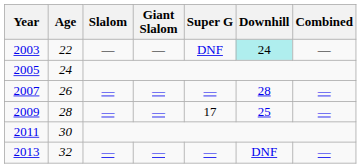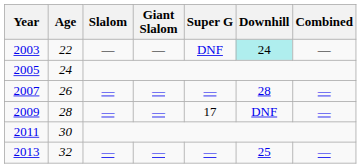 <table class=wikitable style="text-align:center">
 <tr>
 <th>  Year  </th>
 <th> Age </th>
 <th> Slalom </th>
 <th> Giant <br> Slalom </th>
 <th>Super G</th>
 <th>Downhill</th>
 <th>Combined</th>
 </tr>
 <tr>
 <td><a href='#'>2003</a></td>
 <td><em>22</em></td>
 <td>—</td>
 <td>—</td>
 <td><a href='#'>DNF</a></td>
 <td style="background: paleturquoise;">24</td>
 <td>—</td>
 </tr>
 <tr>
 <td><a href='#'>2005</a></td>
 <td><em>24</em></td>
 <td colspan=5 align=left><em></em></td>
 </tr>
 <tr>
 <td><a href='#'>2007</a></td>
 <td><em>26</em></td>
 <td><a href='#'>—</a></td>
 <td><a href='#'>—</a></td>
 <td><a href='#'>—</a></td>
 <td><a href='#'>28</a></td>
 <td><a href='#'>—</a></td>
 </tr>
 <tr>
 <td><a href='#'>2009</a></td>
 <td><em>28</em></td>
 <td><a href='#'>—</a></td>
 <td><a href='#'>—</a></td>
 <td>17</td>
-<td><a href='#'>25</a></td>
+<td><a href='#'>DNF</a></td>
 <td><a href='#'>—</a></td>
 </tr>
 <tr>
 <td><a href='#'>2011</a></td>
 <td><em>30</em></td>
 <td colspan=5 align=left><em></em></td>
 </tr>
 <tr>
 <td><a href='#'>2013</a></td>
 <td><em>32</em></td>
 <td><a href='#'>—</a></td>
 <td><a href='#'>—</a></td>
 <td><a href='#'>—</a></td>
-<td><a href='#'>DNF</a></td>
+<td><a href='#'>25</a></td>
 <td><a href='#'>—</a></td>
 </tr>
 </table>
